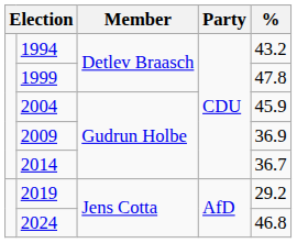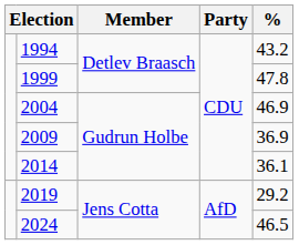 <table class=wikitable>
 <tr>
 <th colspan=2>Election</th>
 <th>Member</th>
 <th>Party</th>
 <th>%</th>
 </tr>
 <tr>
 <td rowspan=5 bgcolor=></td>
 <td><a href='#'>1994</a></td>
 <td rowspan=2><a href='#'>Detlev Braasch</a></td>
 <td rowspan=5><a href='#'>CDU</a></td>
 <td align=right>43.2</td>
 </tr>
 <tr>
 <td><a href='#'>1999</a></td>
 <td align=right>47.8</td>
 </tr>
 <tr>
 <td><a href='#'>2004</a></td>
 <td rowspan=3><a href='#'>Gudrun Holbe</a></td>
-<td align=right>45.9</td>
+<td align=right>46.9</td>
 </tr>
 <tr>
 <td><a href='#'>2009</a></td>
 <td align=right>36.9</td>
 </tr>
 <tr>
 <td><a href='#'>2014</a></td>
-<td align=right>36.7</td>
+<td align=right>36.1</td>
 </tr>
 <tr>
 <td rowspan=2 bgcolor=></td>
 <td><a href='#'>2019</a></td>
 <td rowspan=2><a href='#'>Jens Cotta</a></td>
 <td rowspan=2><a href='#'>AfD</a></td>
 <td align=right>29.2</td>
 </tr>
 <tr>
 <td><a href='#'>2024</a></td>
-<td align=right>46.8</td>
+<td align=right>46.5</td>
 </tr>
 </table>
